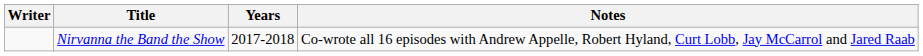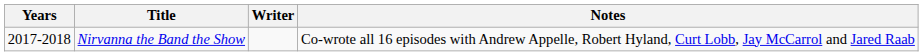 <table class="wikitable">
 <tr>
+<th>Years</th>
+<th>Title</th>
 <th>Writer</th>
-<th>Title</th>
-<th>Years</th>
 <th>Notes</th>
 </tr>
 <tr>
+<td>2017-2018</td>
+<td><em><a href='#'>Nirvanna the Band the Show</a></em></td>
 <td></td>
-<td><em><a href='#'>Nirvanna the Band the Show</a></em></td>
-<td>2017-2018</td>
 <td>Co-wrote all 16 episodes with Andrew Appelle, Robert Hyland, <a href='#'>Curt Lobb</a>, <a href='#'>Jay McCarrol</a> and <a href='#'>Jared Raab</a></td>
 </tr>
 </table>
